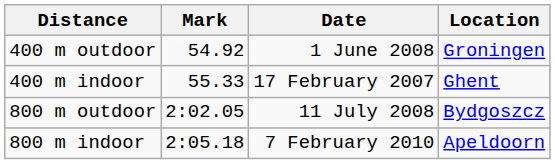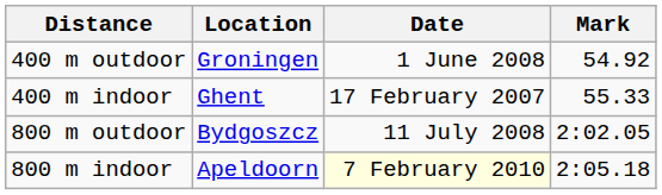 <table class="wikitable" |]>
 <tr>
 <th>Distance</th>
+<th>Location</th>
+<th>Date</th>
 <th>Mark</th>
-<th>Date</th>
-<th>Location</th>
 </tr>
 <tr>
 <td>400 m outdoor</td>
+<td><a href='#'>Groningen</a></td>
+<td align=right>1 June 2008</td>
 <td align=right>54.92</td>
-<td align=right>1 June 2008</td>
-<td><a href='#'>Groningen</a></td>
 </tr>
 <tr>
 <td>400 m indoor</td>
+<td><a href='#'>Ghent</a></td>
+<td align=right>17 February 2007</td>
 <td align=right>55.33</td>
-<td align=right>17 February 2007</td>
-<td><a href='#'>Ghent</a></td>
 </tr>
 <tr>
 <td>800 m outdoor</td>
+<td><a href='#'>Bydgoszcz</a></td>
+<td align=right>11 July 2008</td>
 <td align=right>2:02.05</td>
-<td align=right>11 July 2008</td>
-<td><a href='#'>Bydgoszcz</a></td>
 </tr>
 <tr>
 <td>800 m indoor</td>
+<td><a href='#'>Apeldoorn</a></td>
+<td align=right style="background: lightyellow;">7 February 2010</td>
 <td align=right>2:05.18</td>
-<td align=right>7 February 2010</td>
-<td><a href='#'>Apeldoorn</a></td>
 </tr>
 </table>
